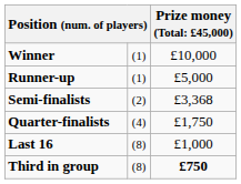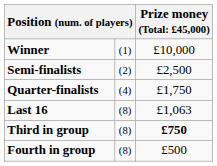 <table class="wikitable">
 <tr>
 <th colspan=2>Position <small>(num. of players)</small></th>
 <th>Prize money<br><small>(Total: £45,000)</small></th>
 </tr>
 <tr>
 <td><strong>Winner</strong></td>
 <td align=center><small>(1)</small></td>
 <td align=center>£10,000</td>
 </tr>
 <tr>
-<td><strong>Runner-up</strong></td>
-<td align=center><small>(1)</small></td>
-<td align=center>£5,000</td>
-</tr>
-<tr>
 <td><strong>Semi-finalists</strong></td>
 <td align=center><small>(2)</small></td>
-<td align=center>£3,368</td>
+<td align=center>£2,500</td>
 </tr>
 <tr>
 <td><strong>Quarter-finalists</strong></td>
 <td align=center><small>(4)</small></td>
 <td align=center>£1,750</td>
 </tr>
 <tr>
 <td><strong>Last 16</strong></td>
 <td align=center><small>(8)</small></td>
-<td align=center>£1,000</td>
+<td align=center>£1,063</td>
 </tr>
 <tr>
 <td><strong>Third in group</strong></td>
 <td align=center><small>(8)</small></td>
 <td align=center><strong>£750</strong></td>
 </tr>
+<tr>
+<td><strong>Fourth in group</strong></td>
+<td align=center><small>(8)</small></td>
+<td align=center>£500</td>
+</tr>
 </table>
